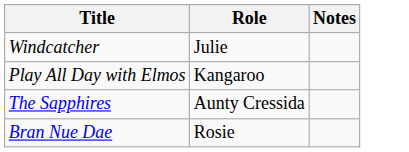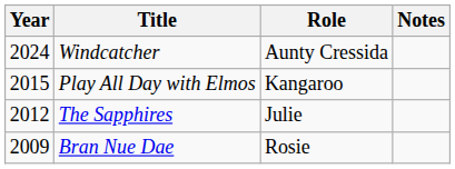 <table class="wikitable sortable">
 <tr>
+<th>Year</th>
 <th>Title</th>
 <th>Role</th>
 <th>Notes</th>
 </tr>
 <tr>
+<td>2024</td>
 <td><em>Windcatcher</em></td>
-<td>Julie</td>
+<td>Aunty Cressida</td>
 <td></td>
 </tr>
 <tr>
+<td>2015</td>
 <td><em>Play All Day with Elmos</em></td>
 <td>Kangaroo</td>
 <td></td>
 </tr>
 <tr>
+<td>2012</td>
 <td><a href='#'><em>The Sapphires</em></a></td>
-<td>Aunty Cressida</td>
+<td>Julie</td>
 <td></td>
 </tr>
 <tr>
+<td>2009</td>
 <td><a href='#'><em>Bran Nue Dae</em></a></td>
 <td>Rosie</td>
 <td></td>
 </tr>
 </table>
